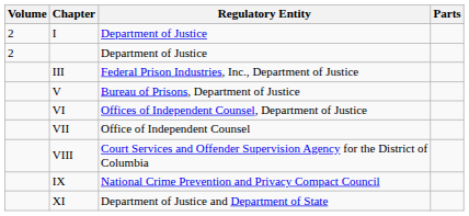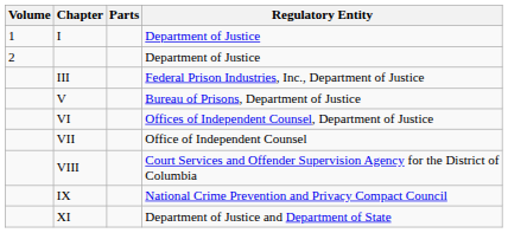 <table class="wikitable">
 <tr>
 <th>Volume</th>
 <th>Chapter</th>
+<th>Parts</th>
 <th>Regulatory Entity</th>
-<th>Parts</th>
 </tr>
 <tr>
-<td>2</td>
+<td>1</td>
 <td>I</td>
+<td></td>
 <td><a href='#'>Department of Justice</a></td>
-<td></td>
 </tr>
 <tr>
 <td>2</td>
 <td></td>
+<td></td>
 <td>Department of Justice</td>
-<td></td>
 </tr>
 <tr>
 <td></td>
 <td>III</td>
+<td></td>
 <td><a href='#'>Federal Prison Industries</a>, Inc., Department of Justice</td>
-<td></td>
 </tr>
 <tr>
 <td></td>
 <td>V</td>
+<td></td>
 <td><a href='#'>Bureau of Prisons</a>, Department of Justice</td>
-<td></td>
 </tr>
 <tr>
 <td></td>
 <td>VI</td>
+<td></td>
 <td><a href='#'>Offices of Independent Counsel</a>, Department of Justice</td>
-<td></td>
 </tr>
 <tr>
 <td></td>
 <td>VII</td>
+<td></td>
 <td>Office of Independent Counsel</td>
-<td></td>
 </tr>
 <tr>
 <td></td>
 <td>VIII</td>
+<td></td>
 <td><a href='#'>Court Services and Offender Supervision Agency</a> for the District of Columbia</td>
-<td></td>
 </tr>
 <tr>
 <td></td>
 <td>IX</td>
+<td></td>
 <td><a href='#'>National Crime Prevention and Privacy Compact Council</a></td>
-<td></td>
 </tr>
 <tr>
 <td></td>
 <td>XI</td>
+<td></td>
 <td>Department of Justice and <a href='#'>Department of State</a></td>
-<td></td>
 </tr>
 </table>
